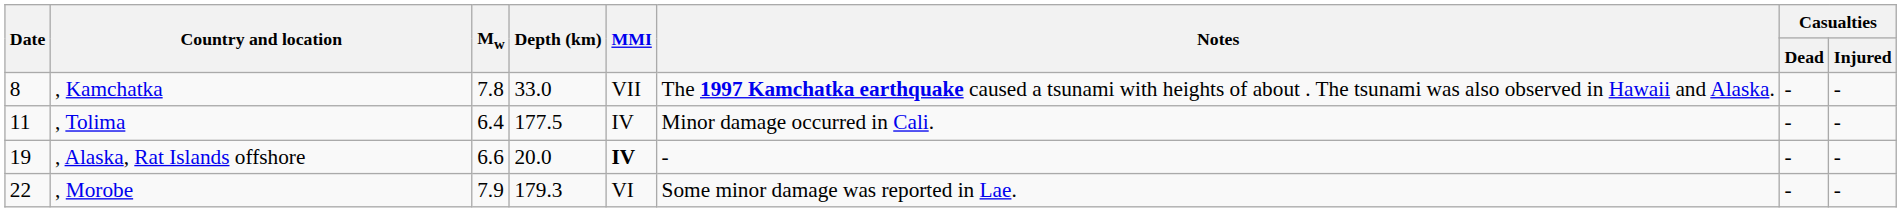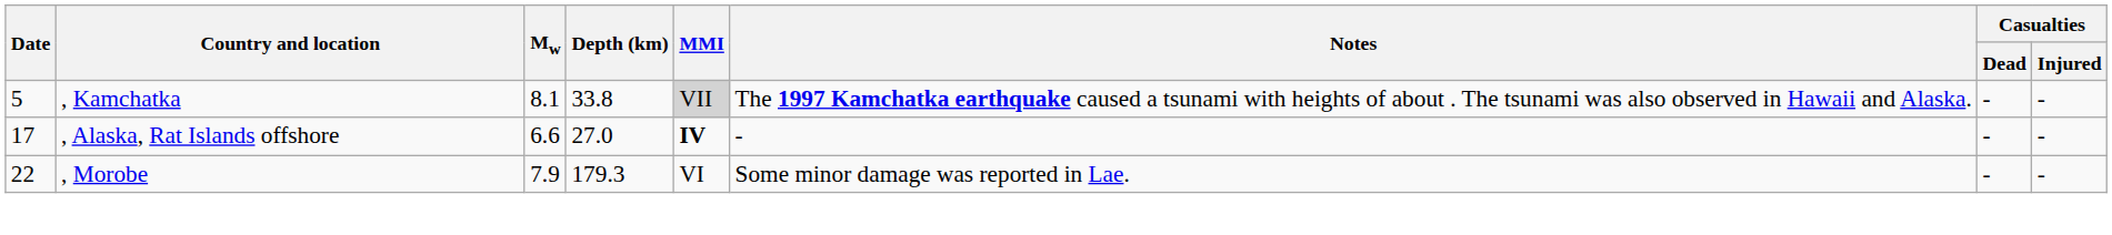 <table class="wikitable sortable" style="border:1px black; margin-left:1em;">
 <tr>
 <th rowspan="2"><small>Date</small></th>
 <th rowspan="2" style="width: 310px"><small>Country and location</small></th>
 <th rowspan="2"><small>M<sub>w</sub></small></th>
 <th rowspan="2"><small>Depth (km)</small></th>
 <th rowspan="2"><small><a href='#'>MMI</a></small></th>
 <th rowspan="2" class="unsortable"><small>Notes</small></th>
 <th colspan="2"><small>Casualties</small></th>
 </tr>
 <tr>
 <th><small>Dead</small></th>
 <th><small>Injured</small></th>
 </tr>
 <tr>
-<td>8</td>
+<td>5</td>
 <td>, <a href='#'>Kamchatka</a></td>
-<td>7.8</td>
-<td>33.0</td>
-<td>VII</td>
+<td>8.1</td>
+<td>33.8</td>
+<td style="background: lightgrey;">VII</td>
 <td>The <strong><a href='#'>1997 Kamchatka earthquake</a></strong> caused a tsunami with heights of about . The tsunami was also observed in <a href='#'>Hawaii</a> and <a href='#'>Alaska</a>.</td>
 <td>-</td>
 <td>-</td>
 </tr>
 <tr>
-<td>11</td>
-<td>, <a href='#'>Tolima</a></td>
-<td>6.4</td>
-<td>177.5</td>
-<td>IV</td>
-<td>Minor damage occurred in <a href='#'>Cali</a>.</td>
-<td>-</td>
-<td>-</td>
-</tr>
-<tr>
-<td>19</td>
+<td>17</td>
 <td>, <a href='#'>Alaska</a>, <a href='#'>Rat Islands</a> offshore</td>
 <td>6.6</td>
-<td>20.0</td>
+<td>27.0</td>
 <td><strong>IV</strong></td>
 <td>-</td>
 <td>-</td>
 <td>-</td>
 </tr>
 <tr>
 <td>22</td>
 <td>, <a href='#'>Morobe</a></td>
 <td>7.9</td>
 <td>179.3</td>
 <td>VI</td>
 <td>Some minor damage was reported in <a href='#'>Lae</a>.</td>
 <td>-</td>
 <td>-</td>
 </tr>
 <tr>
 </tr>
 </table>
